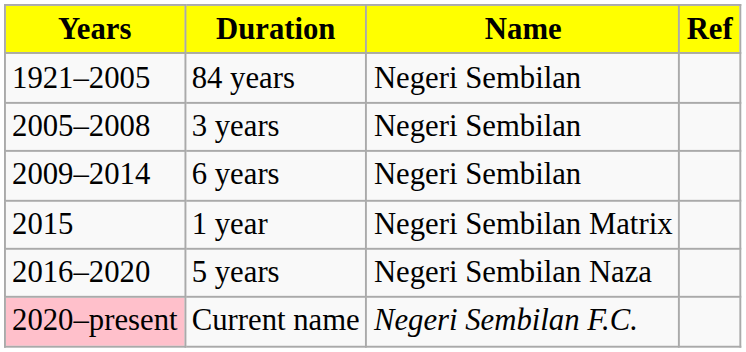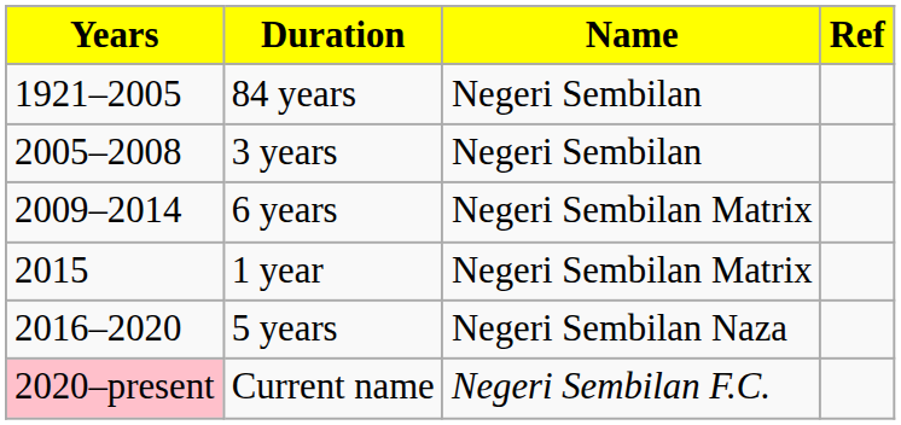 <table class="wikitable">
 <tr>
 <th style="background:yellow; color:black;">Years</th>
 <th style="background:yellow; color:black;">Duration</th>
 <th style="background:yellow; color:black;">Name</th>
 <th style="background:yellow; color:black;">Ref</th>
 </tr>
 <tr>
 <td>1921–2005</td>
 <td>84 years</td>
 <td>Negeri Sembilan</td>
 <td></td>
 </tr>
 <tr>
 <td>2005–2008</td>
 <td>3 years</td>
 <td>Negeri Sembilan</td>
 <td></td>
 </tr>
 <tr>
 <td>2009–2014</td>
 <td>6 years</td>
-<td>Negeri Sembilan</td>
+<td>Negeri Sembilan Matrix</td>
 <td></td>
 </tr>
 <tr>
 <td>2015</td>
 <td>1 year</td>
 <td>Negeri Sembilan Matrix</td>
 <td></td>
 </tr>
 <tr>
 <td>2016–2020</td>
 <td>5 years</td>
 <td>Negeri Sembilan Naza</td>
 <td></td>
 </tr>
 <tr>
 <td style="background: pink;">2020–present</td>
 <td>Current name</td>
 <td><em>Negeri Sembilan F.C.</em></td>
 <td></td>
 </tr>
 </table>
